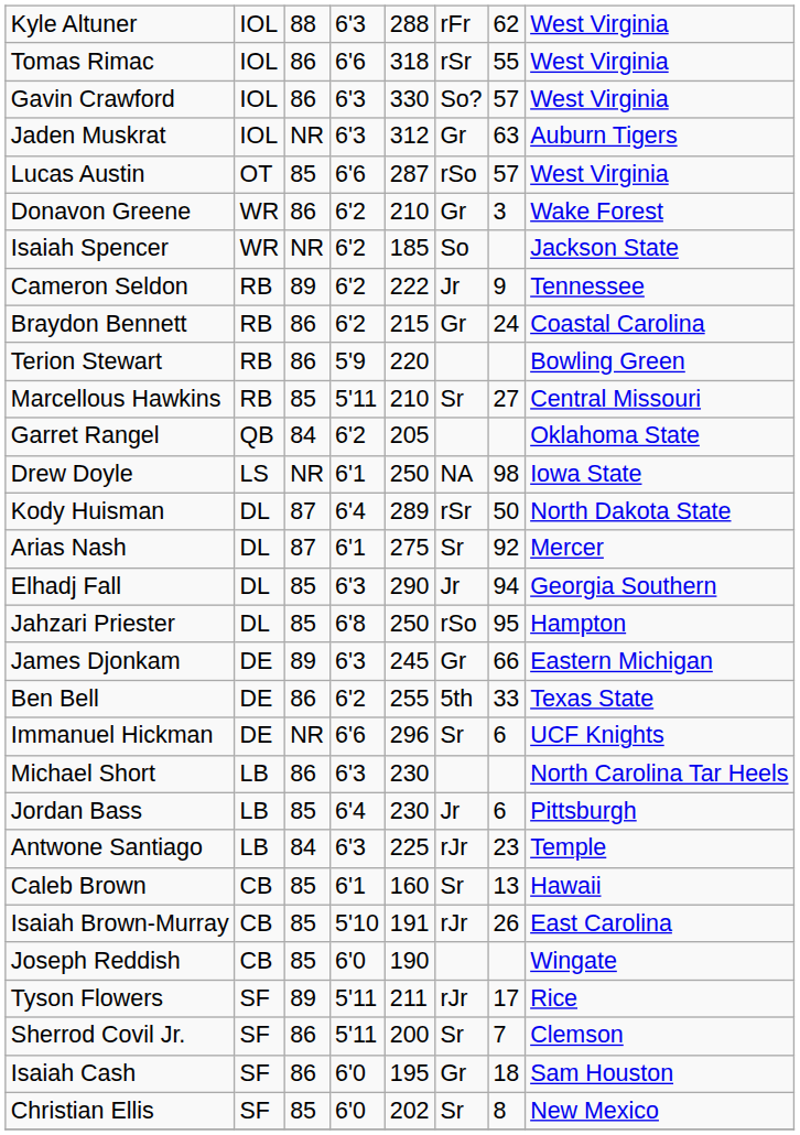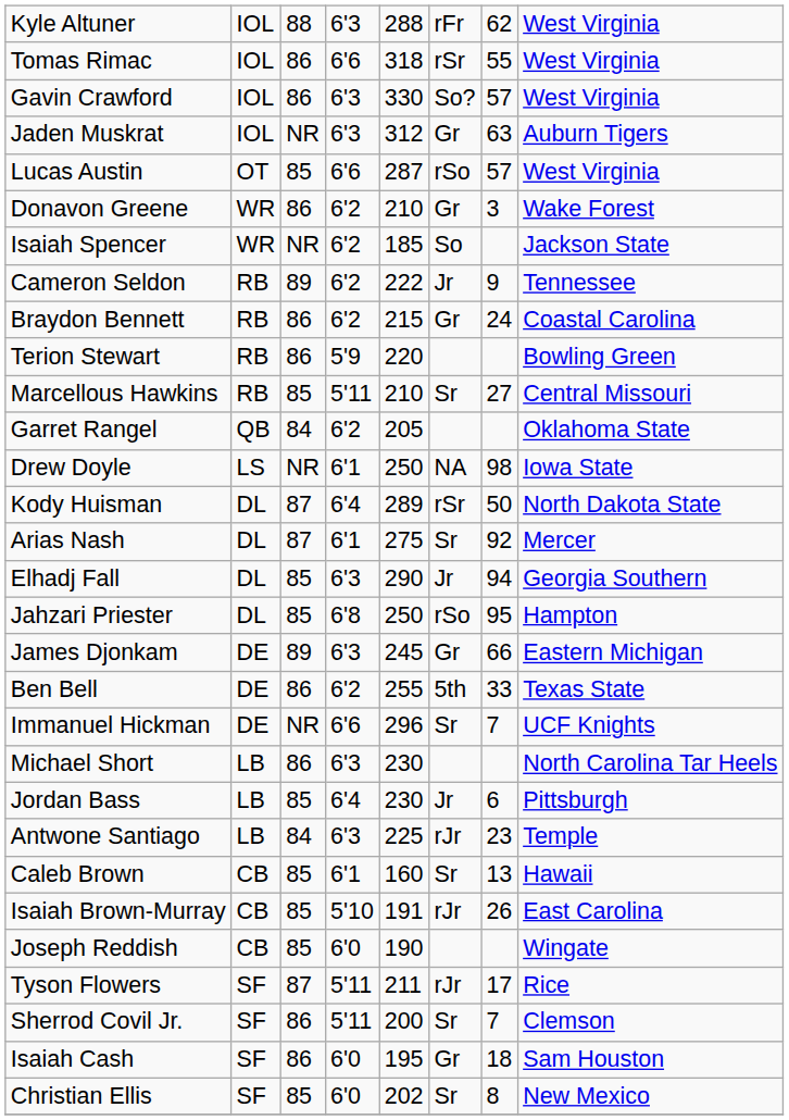 <table class="wikitable" style="float:right">
 <tr>
 <td>Kyle Altuner</td>
 <td>IOL</td>
 <td>88</td>
 <td>6'3</td>
 <td>288</td>
 <td>rFr</td>
 <td>62</td>
 <td><a href='#'>West Virginia</a></td>
 </tr>
 <tr>
 <td>Tomas Rimac</td>
 <td>IOL</td>
 <td>86</td>
 <td>6'6</td>
 <td>318</td>
 <td>rSr</td>
 <td>55</td>
 <td><a href='#'>West Virginia</a></td>
 </tr>
 <tr>
 <td>Gavin Crawford</td>
 <td>IOL</td>
 <td>86</td>
 <td>6'3</td>
 <td>330</td>
 <td>So?</td>
 <td>57</td>
 <td><a href='#'>West Virginia</a></td>
 </tr>
 <tr>
 <td>Jaden Muskrat</td>
 <td>IOL</td>
 <td>NR</td>
 <td>6'3</td>
 <td>312</td>
 <td>Gr</td>
 <td>63</td>
 <td><a href='#'>Auburn Tigers</a></td>
 </tr>
 <tr>
 <td>Lucas Austin</td>
 <td>OT</td>
 <td>85</td>
 <td>6'6</td>
 <td>287</td>
 <td>rSo</td>
 <td>57</td>
 <td><a href='#'>West Virginia</a></td>
 </tr>
 <tr>
 <td>Donavon Greene</td>
 <td>WR</td>
 <td>86</td>
 <td>6'2</td>
 <td>210</td>
 <td>Gr</td>
 <td>3</td>
 <td><a href='#'>Wake Forest</a></td>
 </tr>
 <tr>
 <td>Isaiah Spencer</td>
 <td>WR</td>
 <td>NR</td>
 <td>6'2</td>
 <td>185</td>
 <td>So</td>
 <td></td>
 <td><a href='#'>Jackson State</a></td>
 </tr>
 <tr>
 <td>Cameron Seldon</td>
 <td>RB</td>
 <td>89</td>
 <td>6'2</td>
 <td>222</td>
 <td>Jr</td>
 <td>9</td>
 <td><a href='#'>Tennessee</a></td>
 </tr>
 <tr>
 <td>Braydon Bennett</td>
 <td>RB</td>
 <td>86</td>
 <td>6'2</td>
 <td>215</td>
 <td>Gr</td>
 <td>24</td>
 <td><a href='#'>Coastal Carolina</a></td>
 </tr>
 <tr>
 <td>Terion Stewart</td>
 <td>RB</td>
 <td>86</td>
 <td>5'9</td>
 <td>220</td>
 <td></td>
 <td></td>
 <td><a href='#'>Bowling Green</a></td>
 </tr>
 <tr>
 <td>Marcellous Hawkins</td>
 <td>RB</td>
 <td>85</td>
 <td>5'11</td>
 <td>210</td>
 <td>Sr</td>
 <td>27</td>
 <td><a href='#'>Central Missouri</a></td>
 </tr>
 <tr>
 <td>Garret Rangel</td>
 <td>QB</td>
 <td>84</td>
 <td>6'2</td>
 <td>205</td>
 <td></td>
 <td></td>
 <td><a href='#'>Oklahoma State</a></td>
 </tr>
 <tr>
 <td>Drew Doyle</td>
 <td>LS</td>
 <td>NR</td>
 <td>6'1</td>
 <td>250</td>
 <td>NA</td>
 <td>98</td>
 <td><a href='#'>Iowa State</a></td>
 </tr>
 <tr>
 <td>Kody Huisman</td>
 <td>DL</td>
 <td>87</td>
 <td>6'4</td>
 <td>289</td>
 <td>rSr</td>
 <td>50</td>
 <td><a href='#'>North Dakota State</a></td>
 </tr>
 <tr>
 <td>Arias Nash</td>
 <td>DL</td>
 <td>87</td>
 <td>6'1</td>
 <td>275</td>
 <td>Sr</td>
 <td>92</td>
 <td><a href='#'>Mercer</a></td>
 </tr>
 <tr>
 <td>Elhadj Fall</td>
 <td>DL</td>
 <td>85</td>
 <td>6'3</td>
 <td>290</td>
 <td>Jr</td>
 <td>94</td>
 <td><a href='#'>Georgia Southern</a></td>
 </tr>
 <tr>
 <td>Jahzari Priester</td>
 <td>DL</td>
 <td>85</td>
 <td>6'8</td>
 <td>250</td>
 <td>rSo</td>
 <td>95</td>
 <td><a href='#'>Hampton</a></td>
 </tr>
 <tr>
 <td>James Djonkam</td>
 <td>DE</td>
 <td>89</td>
 <td>6'3</td>
 <td>245</td>
 <td>Gr</td>
 <td>66</td>
 <td><a href='#'>Eastern Michigan</a></td>
 </tr>
 <tr>
 <td>Ben Bell</td>
 <td>DE</td>
 <td>86</td>
 <td>6'2</td>
 <td>255</td>
 <td>5th</td>
 <td>33</td>
 <td><a href='#'>Texas State</a></td>
 </tr>
 <tr>
 <td>Immanuel Hickman</td>
 <td>DE</td>
 <td>NR</td>
 <td>6'6</td>
 <td>296</td>
 <td>Sr</td>
-<td>6</td>
+<td>7</td>
 <td><a href='#'>UCF Knights</a></td>
 </tr>
 <tr>
 <td>Michael Short</td>
 <td>LB</td>
 <td>86</td>
 <td>6'3</td>
 <td>230</td>
 <td></td>
 <td></td>
 <td><a href='#'>North Carolina Tar Heels</a></td>
 </tr>
 <tr>
 <td>Jordan Bass</td>
 <td>LB</td>
 <td>85</td>
 <td>6'4</td>
 <td>230</td>
 <td>Jr</td>
 <td>6</td>
 <td><a href='#'>Pittsburgh</a></td>
 </tr>
 <tr>
 <td>Antwone Santiago</td>
 <td>LB</td>
 <td>84</td>
 <td>6'3</td>
 <td>225</td>
 <td>rJr</td>
 <td>23</td>
 <td><a href='#'>Temple</a></td>
 </tr>
 <tr>
 <td>Caleb Brown</td>
 <td>CB</td>
 <td>85</td>
 <td>6'1</td>
 <td>160</td>
 <td>Sr</td>
 <td>13</td>
 <td><a href='#'>Hawaii</a></td>
 </tr>
 <tr>
 <td>Isaiah Brown-Murray</td>
 <td>CB</td>
 <td>85</td>
 <td>5'10</td>
 <td>191</td>
 <td>rJr</td>
 <td>26</td>
 <td><a href='#'>East Carolina</a></td>
 </tr>
 <tr>
 <td>Joseph Reddish</td>
 <td>CB</td>
 <td>85</td>
 <td>6'0</td>
 <td>190</td>
 <td></td>
 <td></td>
 <td><a href='#'>Wingate</a></td>
 </tr>
 <tr>
 <td>Tyson Flowers</td>
 <td>SF</td>
-<td>89</td>
+<td>87</td>
 <td>5'11</td>
 <td>211</td>
 <td>rJr</td>
 <td>17</td>
 <td><a href='#'>Rice</a></td>
 </tr>
 <tr>
 <td>Sherrod Covil Jr.</td>
 <td>SF</td>
 <td>86</td>
 <td>5'11</td>
 <td>200</td>
 <td>Sr</td>
 <td>7</td>
 <td><a href='#'>Clemson</a></td>
 </tr>
 <tr>
 <td>Isaiah Cash</td>
 <td>SF</td>
 <td>86</td>
 <td>6'0</td>
 <td>195</td>
 <td>Gr</td>
 <td>18</td>
 <td><a href='#'>Sam Houston</a></td>
 </tr>
 <tr>
 <td>Christian Ellis</td>
 <td>SF</td>
 <td>85</td>
 <td>6'0</td>
 <td>202</td>
 <td>Sr</td>
 <td>8</td>
 <td><a href='#'>New Mexico</a></td>
 </tr>
 <tr>
 </tr>
 </table>
